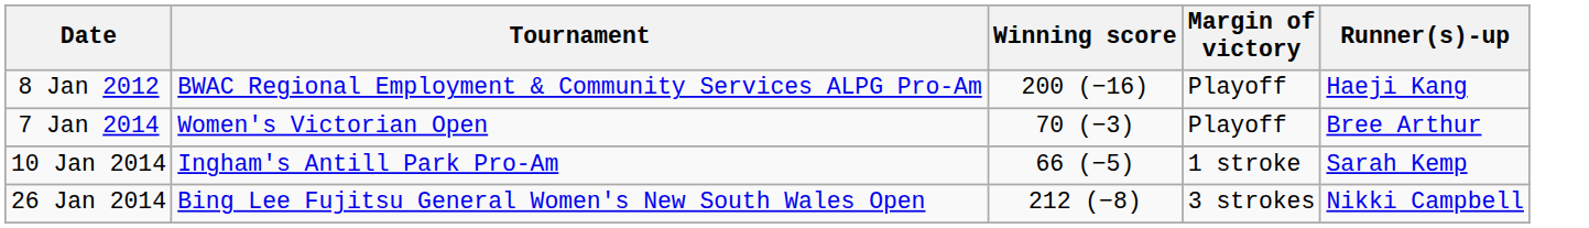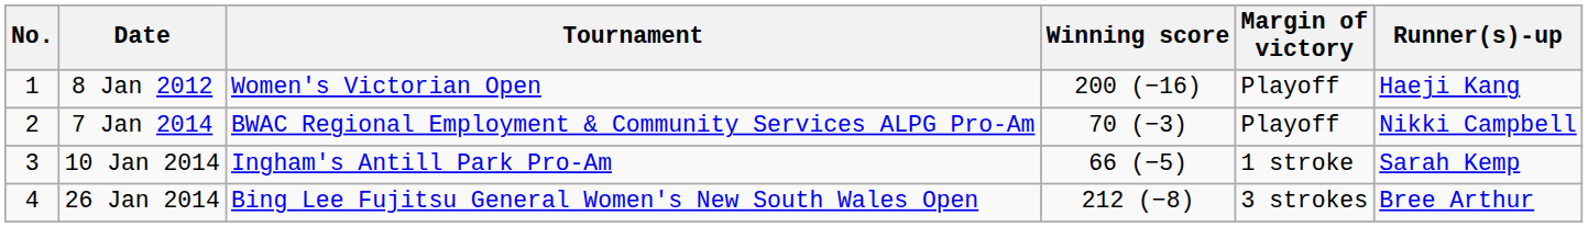 <table class="wikitable" style="font-size:95%;">
 <tr>
+<th>No.</th>
 <th>Date</th>
 <th>Tournament</th>
 <th>Winning score</th>
 <th>Margin of<br>victory</th>
 <th>Runner(s)-up</th>
 </tr>
 <tr>
+<td align=center>1</td>
 <td align=center>8 Jan <a href='#'>2012</a></td>
-<td><a href='#'>BWAC Regional Employment & Community Services ALPG Pro-Am</a></td>
+<td><a href='#'>Women's Victorian Open</a></td>
 <td align=center>200 (−16)</td>
 <td>Playoff</td>
 <td> <a href='#'>Haeji Kang</a></td>
 </tr>
 <tr>
+<td align=center>2</td>
 <td align=center>7 Jan <a href='#'>2014</a></td>
-<td><a href='#'>Women's Victorian Open</a></td>
+<td><a href='#'>BWAC Regional Employment & Community Services ALPG Pro-Am</a></td>
 <td align=center>70 (−3)</td>
 <td>Playoff</td>
-<td> <a href='#'>Bree Arthur</a></td>
+<td> <a href='#'>Nikki Campbell</a></td>
 </tr>
 <tr>
+<td align=center>3</td>
 <td align=center>10 Jan 2014</td>
 <td><a href='#'>Ingham's Antill Park Pro-Am</a></td>
 <td align=center>66 (−5)</td>
 <td>1 stroke</td>
 <td> <a href='#'>Sarah Kemp</a></td>
 </tr>
 <tr>
+<td align=center>4</td>
 <td align=center>26 Jan 2014</td>
 <td><a href='#'>Bing Lee Fujitsu General Women's New South Wales Open</a></td>
 <td align=center>212 (−8)</td>
 <td>3 strokes</td>
-<td> <a href='#'>Nikki Campbell</a></td>
+<td> <a href='#'>Bree Arthur</a></td>
 </tr>
 </table>
